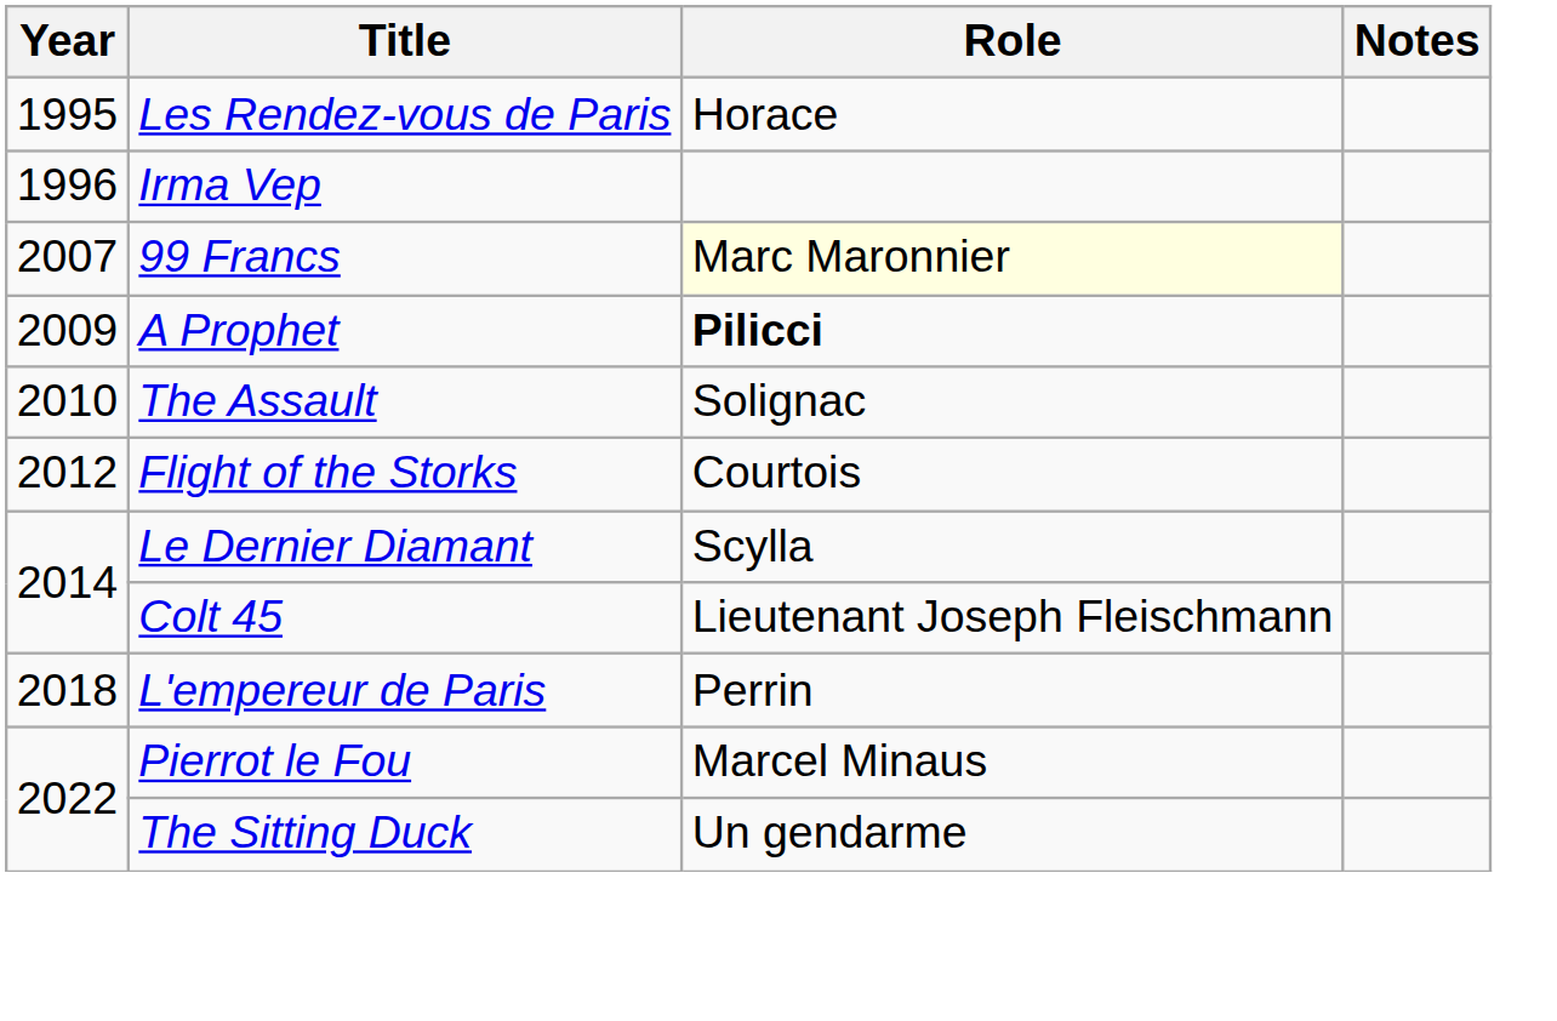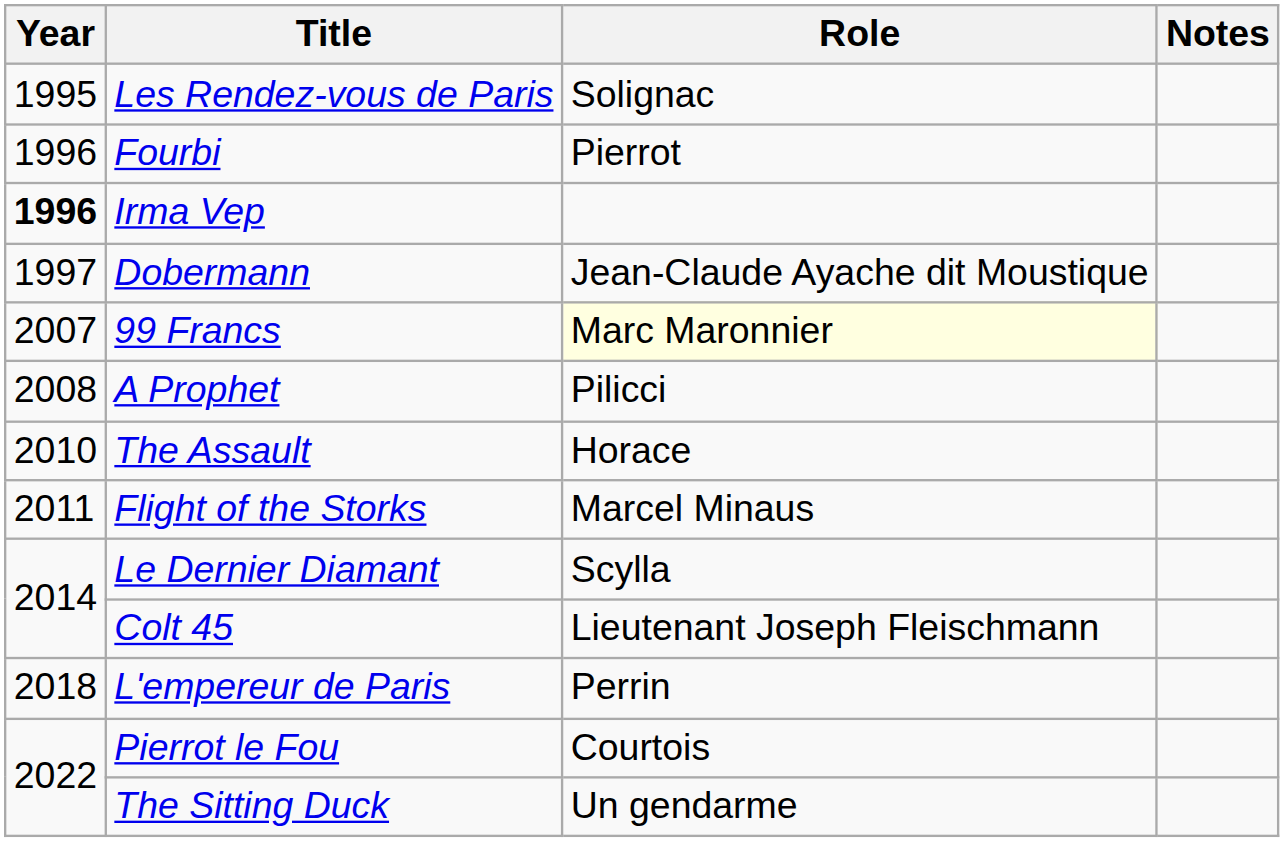 <table class="wikitable sortable">
 <tr>
 <th>Year</th>
 <th>Title</th>
 <th>Role</th>
 <th class="unsortable">Notes</th>
 </tr>
 <tr>
 <td>1995</td>
 <td><em><a href='#'>Les Rendez-vous de Paris</a></em></td>
-<td>Horace</td>
+<td>Solignac</td>
 <td></td>
 </tr>
 <tr>
 <td>1996</td>
+<td><em><a href='#'>Fourbi</a></em></td>
+<td>Pierrot</td>
+<td></td>
+</tr>
+<tr>
+<td><strong>1996</strong></td>
 <td><em><a href='#'>Irma Vep</a></em></td>
 <td></td>
+<td></td>
+</tr>
+<tr>
+<td>1997</td>
+<td><em><a href='#'>Dobermann</a></em></td>
+<td>Jean-Claude Ayache dit Moustique</td>
 <td></td>
 </tr>
 <tr>
 <td>2007</td>
 <td><em><a href='#'>99 Francs</a></em></td>
 <td style="background: lightyellow;">Marc Maronnier</td>
 <td></td>
 </tr>
 <tr>
-<td>2009</td>
+<td>2008</td>
 <td><em><a href='#'>A Prophet</a></em></td>
-<td><strong>Pilicci</strong></td>
+<td>Pilicci</td>
 <td></td>
 </tr>
 <tr>
 <td>2010</td>
 <td><em><a href='#'>The Assault</a></em></td>
-<td>Solignac</td>
+<td>Horace</td>
 <td></td>
 </tr>
 <tr>
-<td>2012</td>
+<td>2011</td>
 <td><em><a href='#'>Flight of the Storks</a></em></td>
-<td>Courtois</td>
+<td>Marcel Minaus</td>
 <td></td>
 </tr>
 <tr>
 <td rowspan="2">2014</td>
 <td><em><a href='#'>Le Dernier Diamant</a></em></td>
 <td>Scylla</td>
 <td></td>
 </tr>
 <tr>
 <td><em><a href='#'>Colt 45</a></em></td>
 <td>Lieutenant Joseph Fleischmann</td>
 <td></td>
 </tr>
 <tr>
 <td>2018</td>
 <td><a href='#'><em>L'empereur de Paris</em></a></td>
 <td>Perrin</td>
 <td></td>
 </tr>
 <tr>
 <td rowspan="2">2022</td>
 <td><em><a href='#'>Pierrot le Fou</a></em></td>
-<td>Marcel Minaus</td>
+<td>Courtois</td>
 <td></td>
 </tr>
 <tr>
 <td><em><a href='#'>The Sitting Duck</a></em></td>
 <td>Un gendarme</td>
 <td></td>
 </tr>
 </table>
